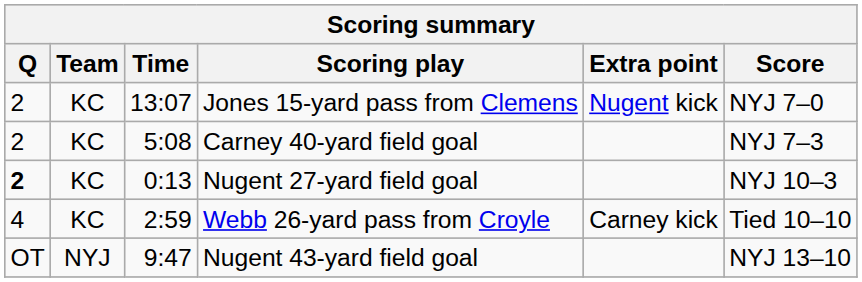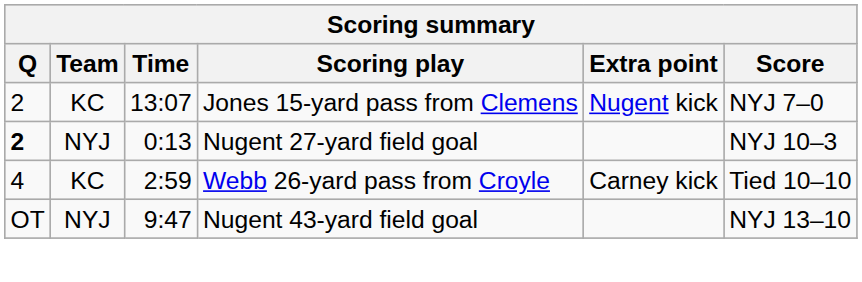 <table class="wikitable" style="font-size: 95%;">
 <tr>
 <th colspan=6>Scoring summary</th>
 </tr>
 <tr>
 <th>Q</th>
 <th>Team</th>
 <th>Time</th>
 <th>Scoring play</th>
 <th>Extra point</th>
 <th>Score</th>
 </tr>
 <tr>
 <td>2</td>
 <td align=center>KC</td>
 <td align=right>13:07</td>
 <td>Jones 15-yard pass from <a href='#'>Clemens</a></td>
 <td><a href='#'>Nugent</a> kick</td>
 <td>NYJ 7–0</td>
 </tr>
 <tr>
-<td>2</td>
-<td align=center>KC</td>
-<td align=right>5:08</td>
-<td>Carney 40-yard field goal</td>
-<td></td>
-<td>NYJ 7–3</td>
-</tr>
-<tr>
 <td><strong>2</strong></td>
-<td align=center>KC</td>
+<td align=center>NYJ</td>
 <td align=right>0:13</td>
 <td>Nugent 27-yard field goal</td>
 <td></td>
 <td>NYJ 10–3</td>
 </tr>
 <tr>
 <td>4</td>
 <td align=center>KC</td>
 <td align=right>2:59</td>
 <td><a href='#'>Webb</a> 26-yard pass from <a href='#'>Croyle</a></td>
 <td>Carney kick</td>
 <td>Tied 10–10</td>
 </tr>
 <tr>
 <td>OT</td>
 <td align=center>NYJ</td>
 <td align=right>9:47</td>
 <td>Nugent 43-yard field goal</td>
 <td></td>
 <td>NYJ 13–10</td>
 </tr>
 </table>
